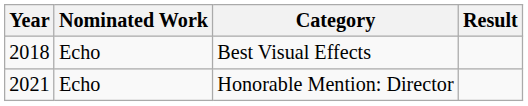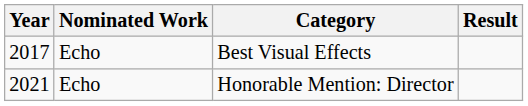 <table class="wikitable">
 <tr>
 <th>Year</th>
 <th>Nominated Work</th>
 <th>Category</th>
 <th>Result</th>
 </tr>
 <tr>
-<td>2018</td>
+<td>2017</td>
 <td>Echo</td>
 <td>Best Visual Effects</td>
 <td></td>
 </tr>
 <tr>
 <td>2021</td>
 <td>Echo</td>
 <td>Honorable Mention: Director</td>
 <td></td>
 </tr>
 </table>
